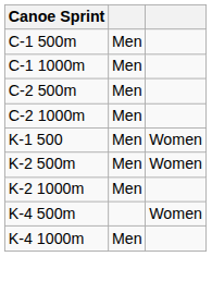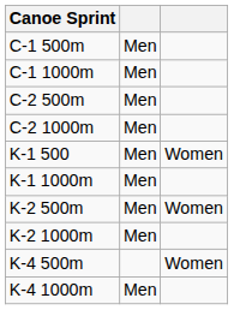 <table class="wikitable">
 <tr>
 <th>Canoe Sprint</th>
 <th></th>
 <th></th>
 </tr>
 <tr>
 <td>C-1 500m</td>
 <td>Men</td>
 <td></td>
 </tr>
 <tr>
 <td>C-1 1000m</td>
 <td>Men</td>
 <td></td>
 </tr>
 <tr>
 <td>C-2 500m</td>
 <td>Men</td>
 <td></td>
 </tr>
 <tr>
 <td>C-2 1000m</td>
 <td>Men</td>
 <td></td>
 </tr>
 <tr>
 <td>K-1 500</td>
 <td>Men</td>
 <td>Women</td>
 </tr>
 <tr>
+<td>K-1 1000m</td>
+<td>Men</td>
+<td></td>
+</tr>
+<tr>
 <td>K-2 500m</td>
 <td>Men</td>
 <td>Women</td>
 </tr>
 <tr>
 <td>K-2 1000m</td>
 <td>Men</td>
 <td></td>
 </tr>
 <tr>
 <td>K-4 500m</td>
 <td></td>
 <td>Women</td>
 </tr>
 <tr>
 <td>K-4 1000m</td>
 <td>Men</td>
 <td></td>
 </tr>
 </table>
